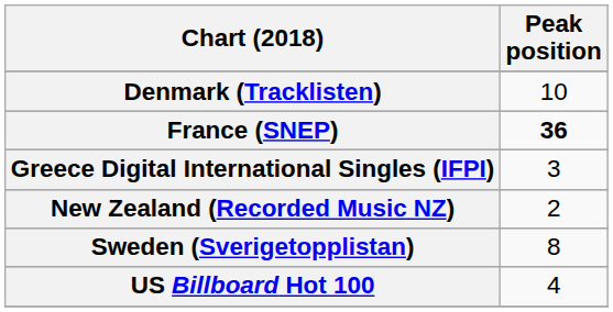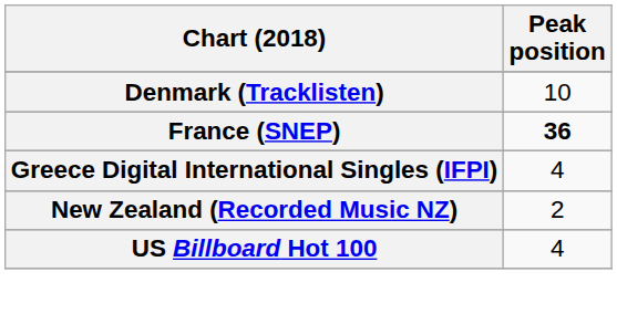 <table class="wikitable sortable plainrowheaders" style="text-align:center">
 <tr>
 <th scope="col">Chart (2018)</th>
 <th scope="col">Peak<br> position</th>
 </tr>
 <tr>
 </tr>
 <tr>
 </tr>
 <tr>
 </tr>
 <tr>
 </tr>
 <tr>
 <th scope="row">Denmark (<a href='#'>Tracklisten</a>)</th>
 <td>10</td>
 </tr>
 <tr>
 </tr>
 <tr>
 <th scope="row">France (<a href='#'>SNEP</a>)</th>
 <td><strong>36</strong></td>
 </tr>
 <tr>
 </tr>
 <tr>
 <th scope="row">Greece Digital International Singles (<a href='#'>IFPI</a>)</th>
-<td>3</td>
+<td>4</td>
 </tr>
 <tr>
 </tr>
 <tr>
 </tr>
 <tr>
 </tr>
 <tr>
 </tr>
 <tr>
 <th scope="row">New Zealand (<a href='#'>Recorded Music NZ</a>)</th>
 <td>2</td>
 </tr>
 <tr>
 </tr>
 <tr>
 </tr>
 <tr>
 </tr>
 <tr>
-<th scope="row">Sweden (<a href='#'>Sverigetopplistan</a>)</th>
-<td>8</td>
-</tr>
-<tr>
 </tr>
 <tr>
 </tr>
 <tr>
 <th scope="row">US <a href='#'><em>Billboard</em> Hot 100</a></th>
 <td>4</td>
 </tr>
 <tr>
 </tr>
 </table>
